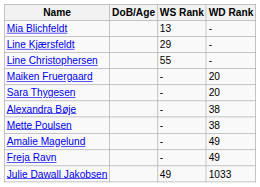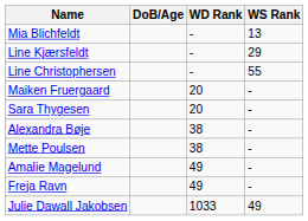 <table class="wikitable" style="text-align: left; font-size:95%;">
 <tr>
 <th>Name</th>
 <th>DoB/Age</th>
+<th>WD Rank</th>
 <th>WS Rank</th>
-<th>WD Rank</th>
 </tr>
 <tr>
 <td><a href='#'>Mia Blichfeldt</a></td>
 <td></td>
+<td>-</td>
 <td>13</td>
-<td>-</td>
 </tr>
 <tr>
 <td><a href='#'>Line Kjærsfeldt</a></td>
 <td></td>
+<td>-</td>
 <td>29</td>
-<td>-</td>
 </tr>
 <tr>
 <td><a href='#'>Line Christophersen</a></td>
 <td></td>
+<td>-</td>
 <td>55</td>
-<td>-</td>
 </tr>
 <tr>
 <td><a href='#'>Maiken Fruergaard</a></td>
 <td></td>
+<td>20</td>
 <td>-</td>
-<td>20</td>
 </tr>
 <tr>
 <td><a href='#'>Sara Thygesen</a></td>
 <td></td>
+<td>20</td>
 <td>-</td>
-<td>20</td>
 </tr>
 <tr>
 <td><a href='#'>Alexandra Bøje</a></td>
 <td></td>
+<td>38</td>
 <td>-</td>
-<td>38</td>
 </tr>
 <tr>
 <td><a href='#'>Mette Poulsen</a></td>
 <td></td>
+<td>38</td>
 <td>-</td>
-<td>38</td>
 </tr>
 <tr>
 <td><a href='#'>Amalie Magelund</a></td>
 <td></td>
+<td>49</td>
 <td>-</td>
-<td>49</td>
 </tr>
 <tr>
 <td><a href='#'>Freja Ravn</a></td>
 <td></td>
+<td>49</td>
 <td>-</td>
-<td>49</td>
 </tr>
 <tr>
 <td><a href='#'>Julie Dawall Jakobsen</a></td>
 <td></td>
+<td>1033</td>
 <td>49</td>
-<td>1033</td>
 </tr>
 </table>
